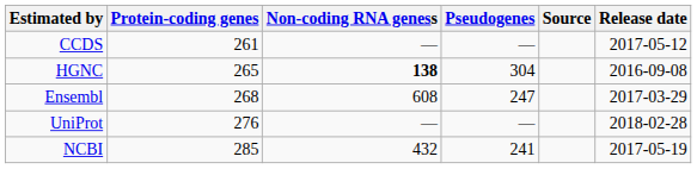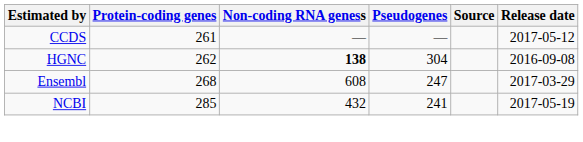 <table class="wikitable" style="text-align:right">
 <tr>
 <th>Estimated by</th>
 <th><a href='#'>Protein-coding genes</a></th>
 <th><a href='#'>Non-coding RNA genes</a>s</th>
 <th><a href='#'>Pseudogenes</a></th>
 <th>Source</th>
 <th>Release date</th>
 </tr>
 <tr>
 <td><a href='#'>CCDS</a></td>
 <td>261</td>
 <td>—</td>
 <td>—</td>
 <td style="text-align:center"></td>
 <td>2017-05-12</td>
 </tr>
 <tr>
 <td><a href='#'>HGNC</a></td>
-<td>265</td>
+<td>262</td>
 <td><strong>138</strong></td>
 <td>304</td>
 <td style="text-align:center"></td>
 <td>2016-09-08</td>
 </tr>
 <tr>
 <td><a href='#'>Ensembl</a></td>
 <td>268</td>
 <td>608</td>
 <td>247</td>
 <td style="text-align:center"></td>
 <td>2017-03-29</td>
 </tr>
 <tr>
-<td><a href='#'>UniProt</a></td>
-<td>276</td>
-<td>—</td>
-<td>—</td>
-<td style="text-align:center"></td>
-<td>2018-02-28</td>
-</tr>
-<tr>
 <td><a href='#'>NCBI</a></td>
 <td>285</td>
 <td>432</td>
 <td>241</td>
 <td style="text-align:center"></td>
 <td>2017-05-19</td>
 </tr>
 </table>
